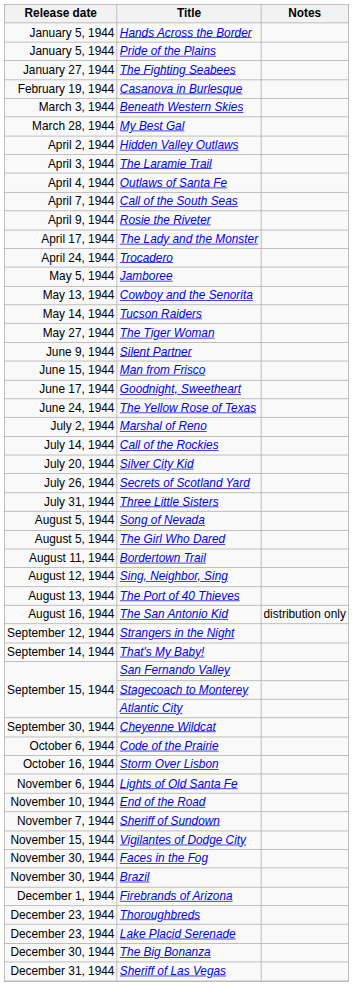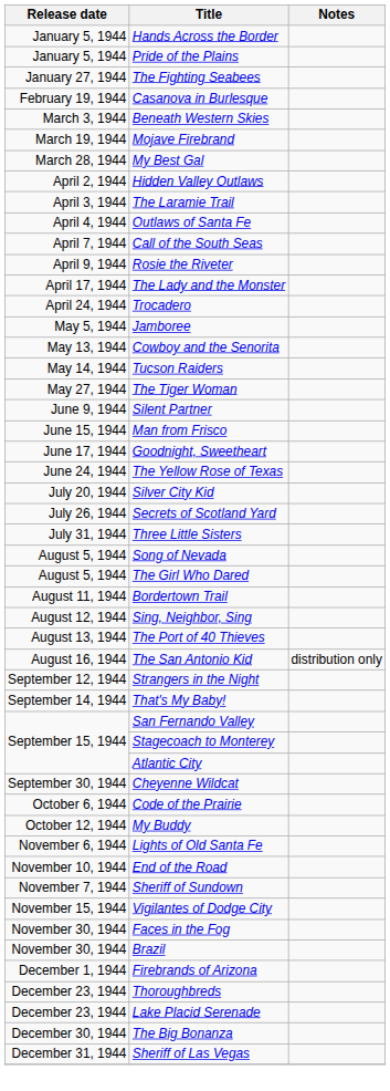 <table class="wikitable sortable">
 <tr>
 <th>Release date</th>
 <th>Title</th>
 <th>Notes</th>
 </tr>
 <tr>
 <td align="right">January 5, 1944</td>
 <td><em><a href='#'>Hands Across the Border</a></em></td>
 <td></td>
 </tr>
 <tr>
 <td align="right">January 5, 1944</td>
 <td><em><a href='#'>Pride of the Plains</a></em></td>
 <td></td>
 </tr>
 <tr>
 <td align="right">January 27, 1944</td>
 <td><em><a href='#'>The Fighting Seabees</a></em></td>
 <td></td>
 </tr>
 <tr>
 <td align="right">February 19, 1944</td>
 <td><em><a href='#'>Casanova in Burlesque</a></em></td>
 <td></td>
 </tr>
 <tr>
 <td align="right">March 3, 1944</td>
 <td><em><a href='#'>Beneath Western Skies</a></em></td>
+<td></td>
+</tr>
+<tr>
+<td align="right">March 19, 1944</td>
+<td><em><a href='#'>Mojave Firebrand</a></em></td>
 <td></td>
 </tr>
 <tr>
 <td align="right">March 28, 1944</td>
 <td><em><a href='#'>My Best Gal</a></em></td>
 <td></td>
 </tr>
 <tr>
 <td align="right">April 2, 1944</td>
 <td><em><a href='#'>Hidden Valley Outlaws</a></em></td>
 <td></td>
 </tr>
 <tr>
 <td align="right">April 3, 1944</td>
 <td><em><a href='#'>The Laramie Trail</a></em></td>
 <td></td>
 </tr>
 <tr>
 <td align="right">April 4, 1944</td>
 <td><em><a href='#'>Outlaws of Santa Fe</a></em></td>
 <td></td>
 </tr>
 <tr>
 <td align="right">April 7, 1944</td>
 <td><em><a href='#'>Call of the South Seas</a></em></td>
 <td></td>
 </tr>
 <tr>
 <td align="right">April 9, 1944</td>
 <td><em><a href='#'>Rosie the Riveter</a></em></td>
 <td></td>
 </tr>
 <tr>
 <td align="right">April 17, 1944</td>
 <td><em><a href='#'>The Lady and the Monster</a></em></td>
 <td></td>
 </tr>
 <tr>
 <td align="right">April 24, 1944</td>
 <td><em><a href='#'>Trocadero</a></em></td>
 <td></td>
 </tr>
 <tr>
 <td align="right">May 5, 1944</td>
 <td><em><a href='#'>Jamboree</a></em></td>
 <td></td>
 </tr>
 <tr>
 <td align="right">May 13, 1944</td>
 <td><em><a href='#'>Cowboy and the Senorita</a></em></td>
 <td></td>
 </tr>
 <tr>
 <td align="right">May 14, 1944</td>
 <td><em><a href='#'>Tucson Raiders</a></em></td>
 <td></td>
 </tr>
 <tr>
 <td align="right">May 27, 1944</td>
 <td><em><a href='#'>The Tiger Woman</a></em></td>
 <td></td>
 </tr>
 <tr>
 <td align="right">June 9, 1944</td>
 <td><em><a href='#'>Silent Partner</a></em></td>
 <td></td>
 </tr>
 <tr>
 <td align="right">June 15, 1944</td>
 <td><em><a href='#'>Man from Frisco</a></em></td>
 <td></td>
 </tr>
 <tr>
 <td align="right">June 17, 1944</td>
 <td><em><a href='#'>Goodnight, Sweetheart</a></em></td>
 <td></td>
 </tr>
 <tr>
 <td align="right">June 24, 1944</td>
 <td><em><a href='#'>The Yellow Rose of Texas</a></em></td>
 <td></td>
 </tr>
 <tr>
-<td align="right">July 2, 1944</td>
-<td><em><a href='#'>Marshal of Reno</a></em></td>
-<td></td>
-</tr>
-<tr>
-<td align="right">July 14, 1944</td>
-<td><em><a href='#'>Call of the Rockies</a></em></td>
-<td></td>
-</tr>
-<tr>
 <td align="right">July 20, 1944</td>
 <td><em><a href='#'>Silver City Kid</a></em></td>
 <td></td>
 </tr>
 <tr>
 <td align="right">July 26, 1944</td>
 <td><em><a href='#'>Secrets of Scotland Yard</a></em></td>
 <td></td>
 </tr>
 <tr>
 <td align="right">July 31, 1944</td>
 <td><em><a href='#'>Three Little Sisters</a></em></td>
 <td></td>
 </tr>
 <tr>
 <td align="right">August 5, 1944</td>
 <td><em><a href='#'>Song of Nevada</a></em></td>
 <td></td>
 </tr>
 <tr>
 <td align="right">August 5, 1944</td>
 <td><em><a href='#'>The Girl Who Dared</a></em></td>
 <td></td>
 </tr>
 <tr>
 <td align="right">August 11, 1944</td>
 <td><em><a href='#'>Bordertown Trail</a></em></td>
 <td></td>
 </tr>
 <tr>
 <td align="right">August 12, 1944</td>
 <td><em><a href='#'>Sing, Neighbor, Sing</a></em></td>
 <td></td>
 </tr>
 <tr>
 <td align="right">August 13, 1944</td>
 <td><em><a href='#'>The Port of 40 Thieves</a></em></td>
 <td></td>
 </tr>
 <tr>
 <td align="right">August 16, 1944</td>
 <td><em><a href='#'>The San Antonio Kid</a></em></td>
 <td>distribution only</td>
 </tr>
 <tr>
 <td align="right">September 12, 1944</td>
 <td><em><a href='#'>Strangers in the Night</a></em></td>
 <td></td>
 </tr>
 <tr>
 <td align="right">September 14, 1944</td>
 <td><em><a href='#'>That's My Baby!</a></em></td>
 <td></td>
 </tr>
 <tr>
 <td align="right" rowspan="3">September 15, 1944</td>
 <td><em><a href='#'>San Fernando Valley</a></em></td>
 <td></td>
 </tr>
 <tr>
 <td><em><a href='#'>Stagecoach to Monterey</a></em></td>
 <td></td>
 </tr>
 <tr>
 <td><em><a href='#'>Atlantic City</a></em></td>
 <td></td>
 </tr>
 <tr>
 <td align="right">September 30, 1944</td>
 <td><em><a href='#'>Cheyenne Wildcat</a></em></td>
 <td></td>
 </tr>
 <tr>
 <td align="right">October 6, 1944</td>
 <td><em><a href='#'>Code of the Prairie</a></em></td>
 <td></td>
 </tr>
 <tr>
-<td align="right">October 16, 1944</td>
-<td><em><a href='#'>Storm Over Lisbon</a></em></td>
+<td align="right">October 12, 1944</td>
+<td><em><a href='#'>My Buddy</a></em></td>
 <td></td>
 </tr>
 <tr>
 <td align="right">November 6, 1944</td>
 <td><em><a href='#'>Lights of Old Santa Fe</a></em></td>
 <td></td>
 </tr>
 <tr>
 <td align="right">November 10, 1944</td>
 <td><em><a href='#'>End of the Road</a></em></td>
 <td></td>
 </tr>
 <tr>
 <td align="right">November 7, 1944</td>
 <td><em><a href='#'>Sheriff of Sundown</a></em></td>
 <td></td>
 </tr>
 <tr>
 <td align="right">November 15, 1944</td>
 <td><em><a href='#'>Vigilantes of Dodge City</a></em></td>
 <td></td>
 </tr>
 <tr>
 <td align="right">November 30, 1944</td>
 <td><em><a href='#'>Faces in the Fog</a></em></td>
 <td></td>
 </tr>
 <tr>
 <td align="right">November 30, 1944</td>
 <td><em><a href='#'>Brazil</a></em></td>
 <td></td>
 </tr>
 <tr>
 <td align="right">December 1, 1944</td>
 <td><em><a href='#'>Firebrands of Arizona</a></em></td>
 <td></td>
 </tr>
 <tr>
 <td align="right">December 23, 1944</td>
 <td><em><a href='#'>Thoroughbreds</a></em></td>
 <td></td>
 </tr>
 <tr>
 <td align="right">December 23, 1944</td>
 <td><em><a href='#'>Lake Placid Serenade</a></em></td>
 <td></td>
 </tr>
 <tr>
 <td align="right">December 30, 1944</td>
 <td><em><a href='#'>The Big Bonanza</a></em></td>
 <td></td>
 </tr>
 <tr>
 <td align="right">December 31, 1944</td>
 <td><em><a href='#'>Sheriff of Las Vegas</a></em></td>
 <td></td>
 </tr>
 <tr>
 </tr>
 </table>
